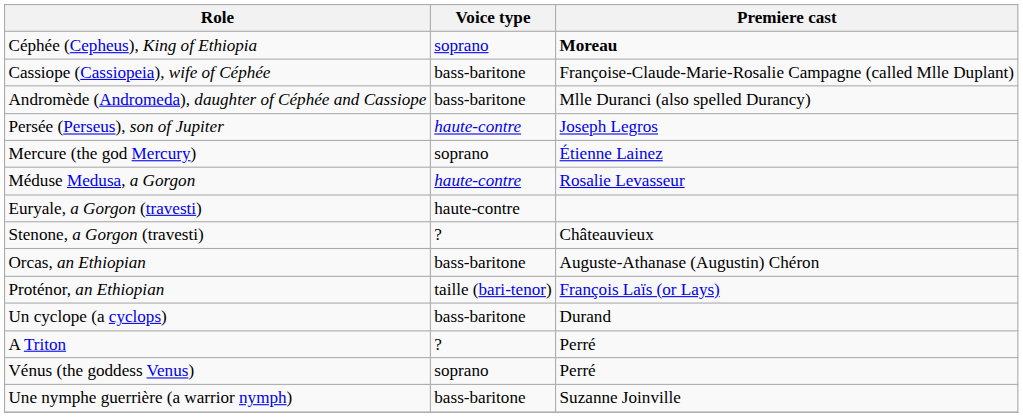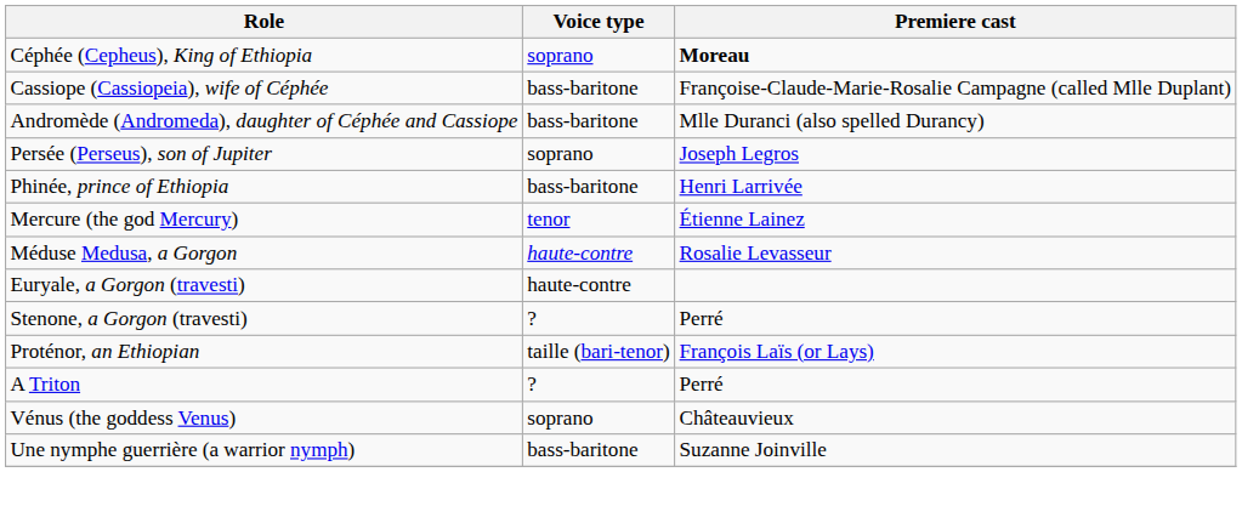 <table class="wikitable">
 <tr>
 <th>Role</th>
 <th>Voice type</th>
 <th>Premiere cast</th>
 </tr>
 <tr>
 <td>Céphée (<a href='#'>Cepheus</a>), <em>King of Ethiopia</em></td>
 <td><a href='#'>soprano</a></td>
 <td><strong>Moreau</strong></td>
 </tr>
 <tr>
 <td>Cassiope (<a href='#'>Cassiopeia</a>), <em>wife of Céphée</em></td>
 <td>bass-baritone</td>
 <td>Françoise-Claude-Marie-Rosalie Campagne (called Mlle Duplant)</td>
 </tr>
 <tr>
 <td>Andromède (<a href='#'>Andromeda</a>), <em>daughter of Céphée and Cassiope</em></td>
 <td>bass-baritone</td>
 <td>Mlle Duranci (also spelled Durancy)</td>
 </tr>
 <tr>
 <td>Persée (<a href='#'>Perseus</a>), <em>son of Jupiter</em></td>
-<td><em><a href='#'>haute-contre</a></em></td>
+<td>soprano</td>
 <td><a href='#'>Joseph Legros</a></td>
 </tr>
 <tr>
+<td>Phinée, <em>prince of Ethiopia</em></td>
+<td>bass-baritone</td>
+<td><a href='#'>Henri Larrivée</a></td>
+</tr>
+<tr>
 <td>Mercure (the god <a href='#'>Mercury</a>)</td>
-<td>soprano</td>
+<td><a href='#'>tenor</a></td>
 <td><a href='#'>Étienne Lainez</a></td>
 </tr>
 <tr>
 <td>Méduse <a href='#'>Medusa</a>, <em>a Gorgon</em></td>
 <td><em><a href='#'>haute-contre</a></em></td>
 <td><a href='#'>Rosalie Levasseur</a></td>
 </tr>
 <tr>
 <td>Euryale, <em>a Gorgon</em> (<a href='#'>travesti</a>)</td>
 <td>haute-contre</td>
 <td></td>
 </tr>
 <tr>
 <td>Stenone, <em>a Gorgon</em> (travesti)</td>
 <td>?</td>
-<td>Châteauvieux</td>
-</tr>
-<tr>
-<td>Orcas, <em>an Ethiopian</em></td>
-<td>bass-baritone</td>
-<td>Auguste-Athanase (Augustin) Chéron</td>
+<td>Perré</td>
 </tr>
 <tr>
 <td>Proténor, <em>an Ethiopian</em></td>
 <td>taille (<a href='#'>bari-tenor</a>)</td>
 <td><a href='#'>François Laïs (or Lays)</a></td>
-</tr>
-<tr>
-<td>Un cyclope (a <a href='#'>cyclops</a>)</td>
-<td>bass-baritone</td>
-<td>Durand</td>
 </tr>
 <tr>
 <td>A <a href='#'>Triton</a></td>
 <td>?</td>
 <td>Perré</td>
 </tr>
 <tr>
 <td>Vénus (the goddess <a href='#'>Venus</a>)</td>
 <td>soprano</td>
-<td>Perré</td>
+<td>Châteauvieux</td>
 </tr>
 <tr>
 <td>Une nymphe guerrière (a warrior <a href='#'>nymph</a>)</td>
 <td>bass-baritone</td>
 <td>Suzanne Joinville</td>
 </tr>
 <tr>
 </tr>
 </table>
